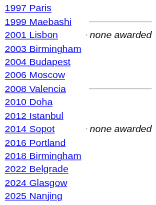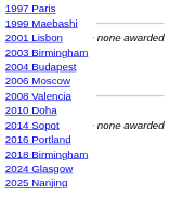 <table>
 <tr>
 <td><a href='#'>1997 Paris</a><br></td>
 <td></td>
 <td></td>
 <td></td>
 </tr>
 <tr>
 <td><a href='#'>1999 Maebashi</a><br></td>
 <td></td>
 <td></td>
 <td><hr></td>
 </tr>
 <tr>
 <td><a href='#'>2001 Lisbon</a><br></td>
 <td></td>
 <td><hr></td>
 <td><em>none awarded</em></td>
 </tr>
 <tr>
 <td><a href='#'>2003 Birmingham</a><br></td>
 <td></td>
 <td></td>
 <td></td>
 </tr>
 <tr>
 <td><a href='#'>2004 Budapest</a><br></td>
 <td></td>
 <td></td>
 <td></td>
 </tr>
 <tr>
 <td><a href='#'>2006 Moscow</a><br></td>
 <td></td>
 <td></td>
 <td></td>
 </tr>
 <tr>
 <td><a href='#'>2008 Valencia</a><br></td>
 <td></td>
 <td></td>
 <td><hr></td>
 </tr>
 <tr>
 <td><a href='#'>2010 Doha</a><br></td>
 <td></td>
 <td></td>
 <td></td>
 </tr>
 <tr>
-<td><a href='#'>2012 Istanbul</a><br></td>
-<td></td>
-<td></td>
-<td></td>
-</tr>
-<tr>
 <td><a href='#'>2014 Sopot</a><br></td>
 <td></td>
 <td><hr></td>
 <td><em>none awarded</em></td>
 </tr>
 <tr>
 <td><a href='#'>2016 Portland</a><br></td>
 <td></td>
 <td></td>
 <td></td>
 </tr>
 <tr>
 <td><a href='#'>2018 Birmingham</a><br></td>
 <td></td>
 <td></td>
 <td></td>
 </tr>
 <tr>
-<td><a href='#'>2022 Belgrade</a><br></td>
-<td></td>
-<td></td>
-<td></td>
-</tr>
-<tr>
 <td><a href='#'>2024 Glasgow</a><br></td>
 <td></td>
 <td></td>
 <td></td>
 </tr>
 <tr>
 <td><a href='#'>2025 Nanjing</a><br></td>
 <td></td>
 <td></td>
 <td></td>
 </tr>
 </table>
